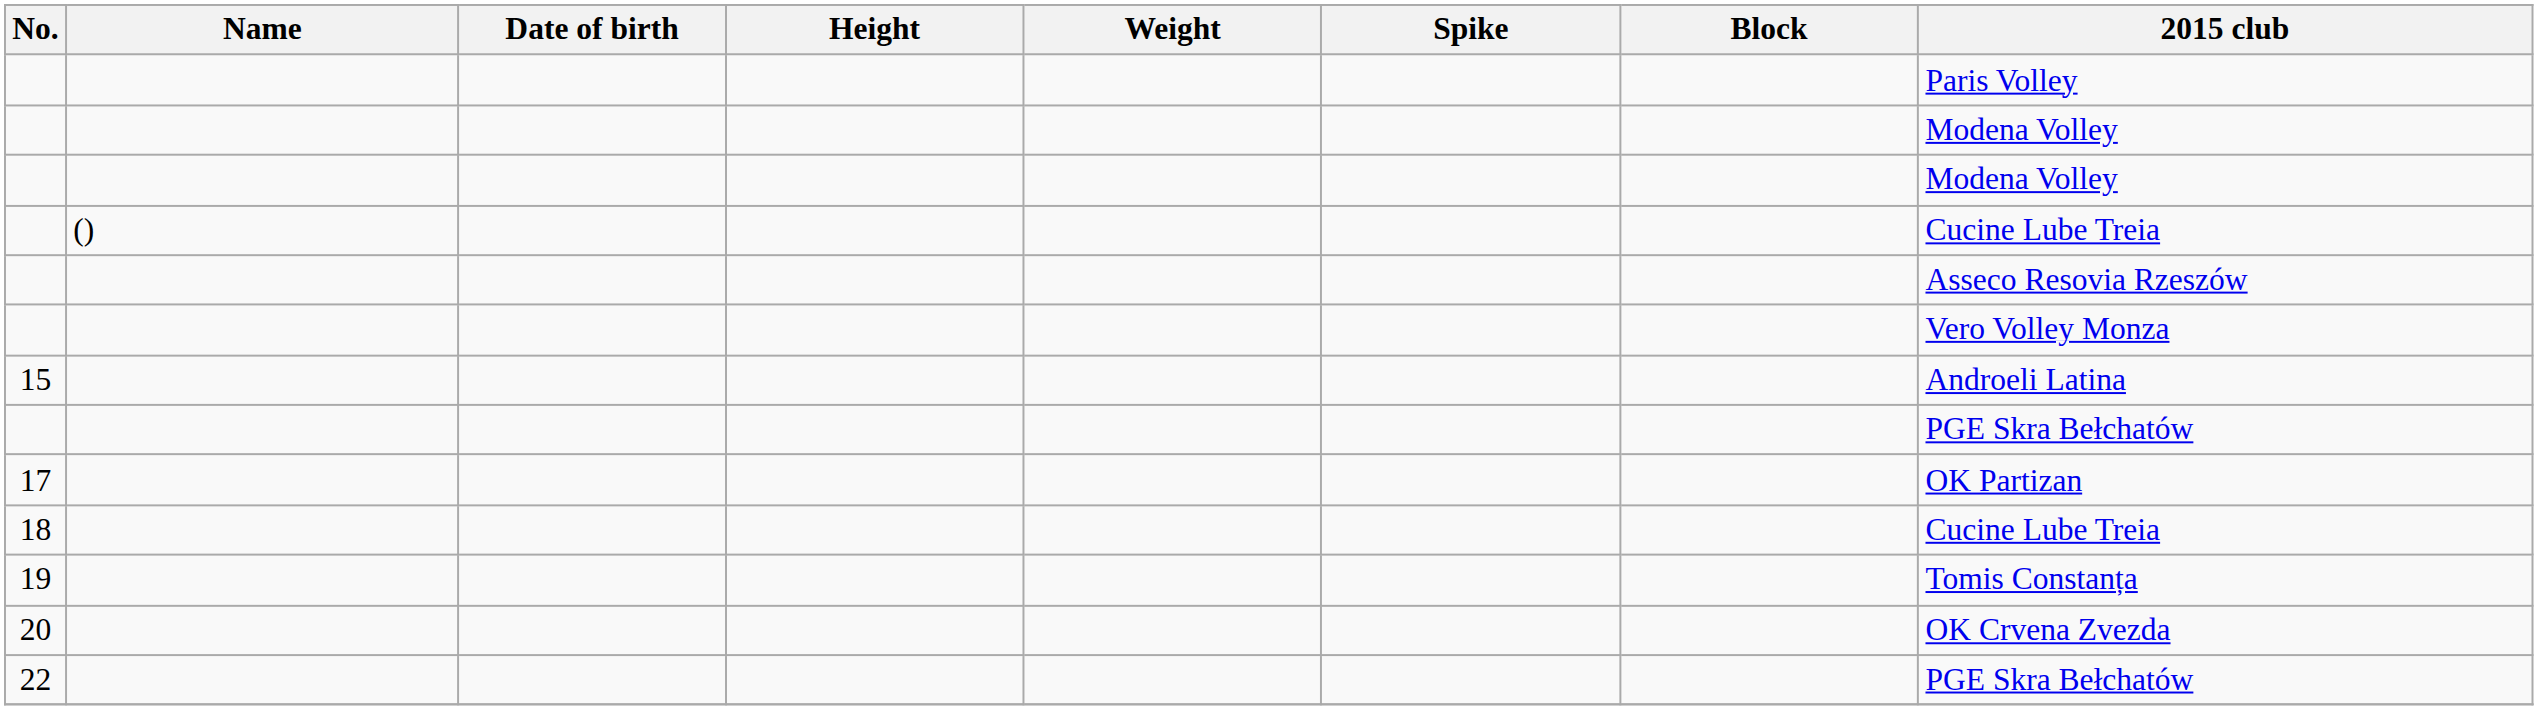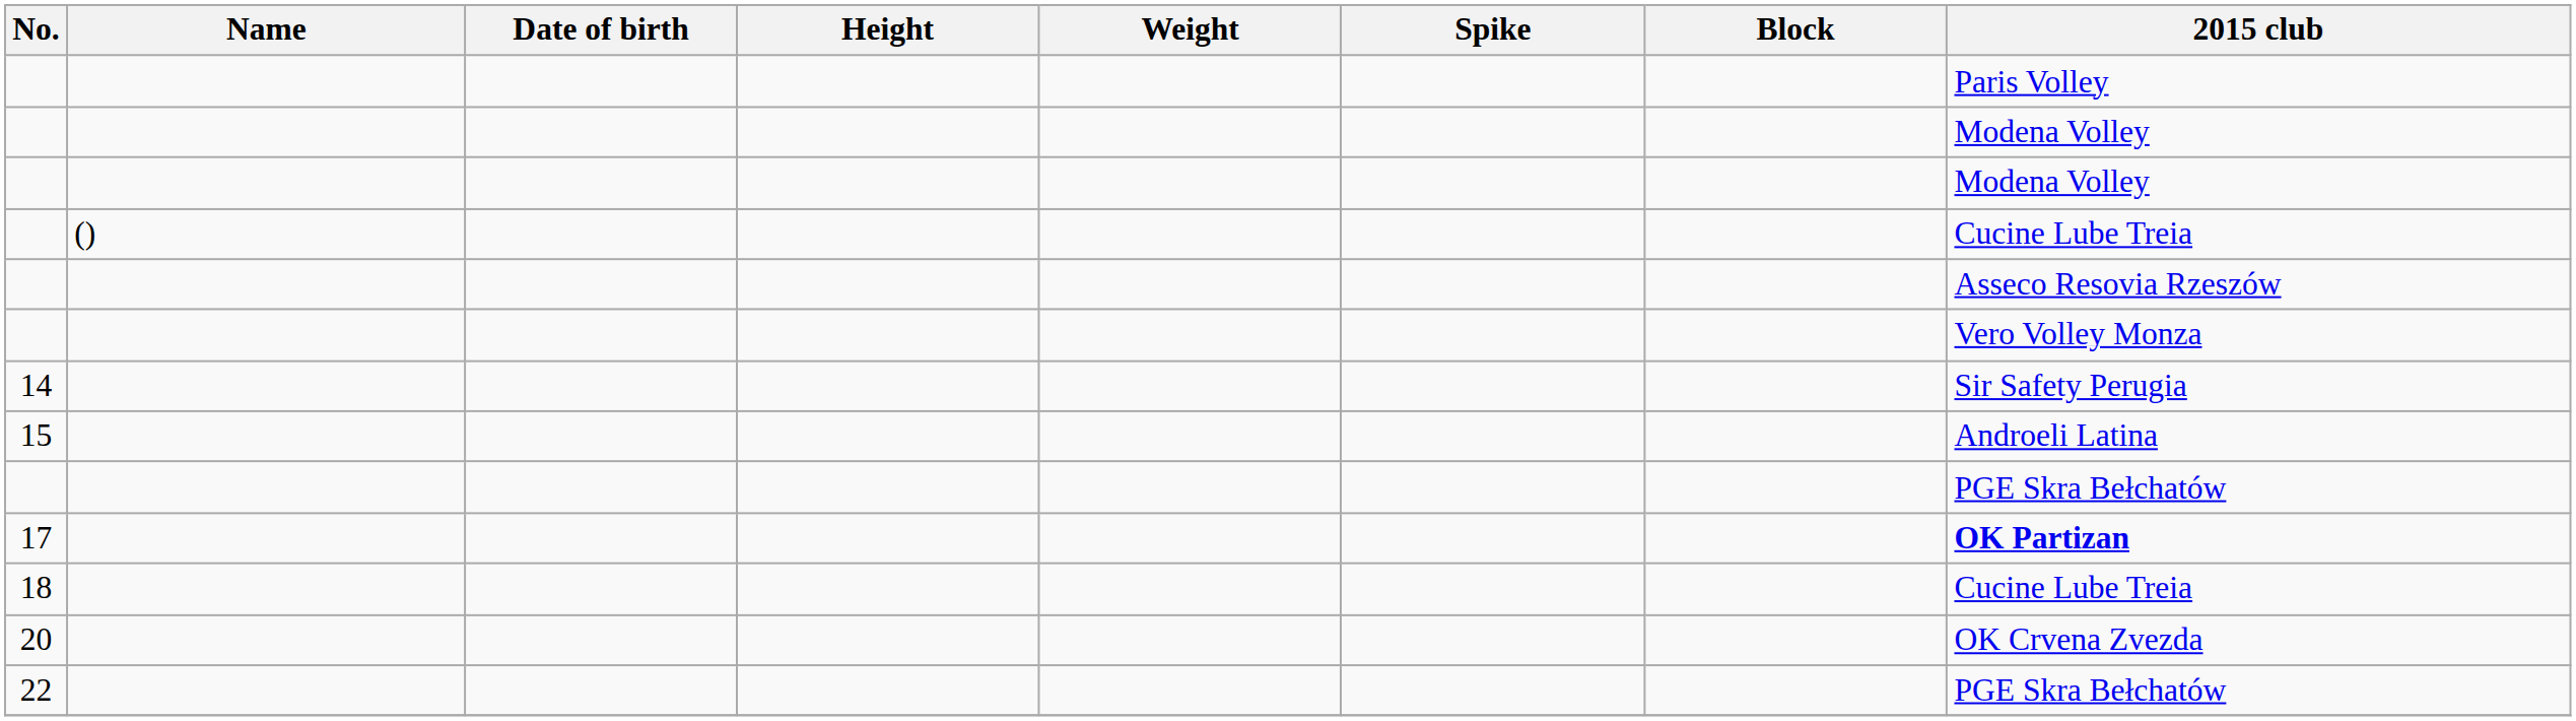 <table class="wikitable sortable" style="font-size:100%; text-align:center;">
 <tr>
 <th>No.</th>
 <th style="width:12em">Name</th>
 <th style="width:8em">Date of birth</th>
 <th style="width:9em">Height</th>
 <th style="width:9em">Weight</th>
 <th style="width:9em">Spike</th>
 <th style="width:9em">Block</th>
 <th style="width:19em">2015 club</th>
 </tr>
 <tr>
 <td></td>
 <td align=left></td>
 <td align=right></td>
 <td></td>
 <td></td>
 <td></td>
 <td></td>
 <td align=left> <a href='#'>Paris Volley</a></td>
 </tr>
 <tr>
 <td></td>
 <td align=left></td>
 <td align=right></td>
 <td></td>
 <td></td>
 <td></td>
 <td></td>
 <td align=left> <a href='#'>Modena Volley</a></td>
 </tr>
 <tr>
 <td></td>
 <td align=left></td>
 <td align=right></td>
 <td></td>
 <td></td>
 <td></td>
 <td></td>
 <td align=left> <a href='#'>Modena Volley</a></td>
 </tr>
 <tr>
 <td></td>
 <td align=left> ()</td>
 <td align=right></td>
 <td></td>
 <td></td>
 <td></td>
 <td></td>
 <td align=left> <a href='#'>Cucine Lube Treia</a></td>
 </tr>
 <tr>
 <td></td>
 <td align=left></td>
 <td align=right></td>
 <td></td>
 <td></td>
 <td></td>
 <td></td>
 <td align=left> <a href='#'>Asseco Resovia Rzeszów</a></td>
 </tr>
 <tr>
 <td></td>
 <td align=left></td>
 <td align=right></td>
 <td></td>
 <td></td>
 <td></td>
 <td></td>
 <td align=left> <a href='#'>Vero Volley Monza</a></td>
 </tr>
 <tr>
+<td>14</td>
+<td align=left></td>
+<td align=right></td>
+<td></td>
+<td></td>
+<td></td>
+<td></td>
+<td align=left> <a href='#'>Sir Safety Perugia</a></td>
+</tr>
+<tr>
 <td>15</td>
 <td align=left></td>
 <td align=right></td>
 <td></td>
 <td></td>
 <td></td>
 <td></td>
 <td align=left> <a href='#'>Androeli Latina</a></td>
 </tr>
 <tr>
 <td></td>
 <td align=left></td>
 <td align=right></td>
 <td></td>
 <td></td>
 <td></td>
 <td></td>
 <td align=left> <a href='#'>PGE Skra Bełchatów</a></td>
 </tr>
 <tr>
 <td>17</td>
 <td align=left></td>
 <td align=right></td>
 <td></td>
 <td></td>
 <td></td>
 <td></td>
-<td align=left> <a href='#'>OK Partizan</a></td>
+<td align=left><strong> <a href='#'>OK Partizan</a></strong></td>
 </tr>
 <tr>
 <td>18</td>
 <td align=left></td>
 <td align=right></td>
 <td></td>
 <td></td>
 <td></td>
 <td></td>
 <td align=left> <a href='#'>Cucine Lube Treia</a></td>
-</tr>
-<tr>
-<td>19</td>
-<td align=left></td>
-<td align=right></td>
-<td></td>
-<td></td>
-<td></td>
-<td></td>
-<td align=left> <a href='#'>Tomis Constanța</a></td>
 </tr>
 <tr>
 <td>20</td>
 <td align=left></td>
 <td align=right></td>
 <td></td>
 <td></td>
 <td></td>
 <td></td>
 <td align=left> <a href='#'>OK Crvena Zvezda</a></td>
 </tr>
 <tr>
 <td>22</td>
 <td align=left></td>
 <td align=right></td>
 <td></td>
 <td></td>
 <td></td>
 <td></td>
 <td align=left> <a href='#'>PGE Skra Bełchatów</a></td>
 </tr>
 <tr>
 </tr>
 </table>
